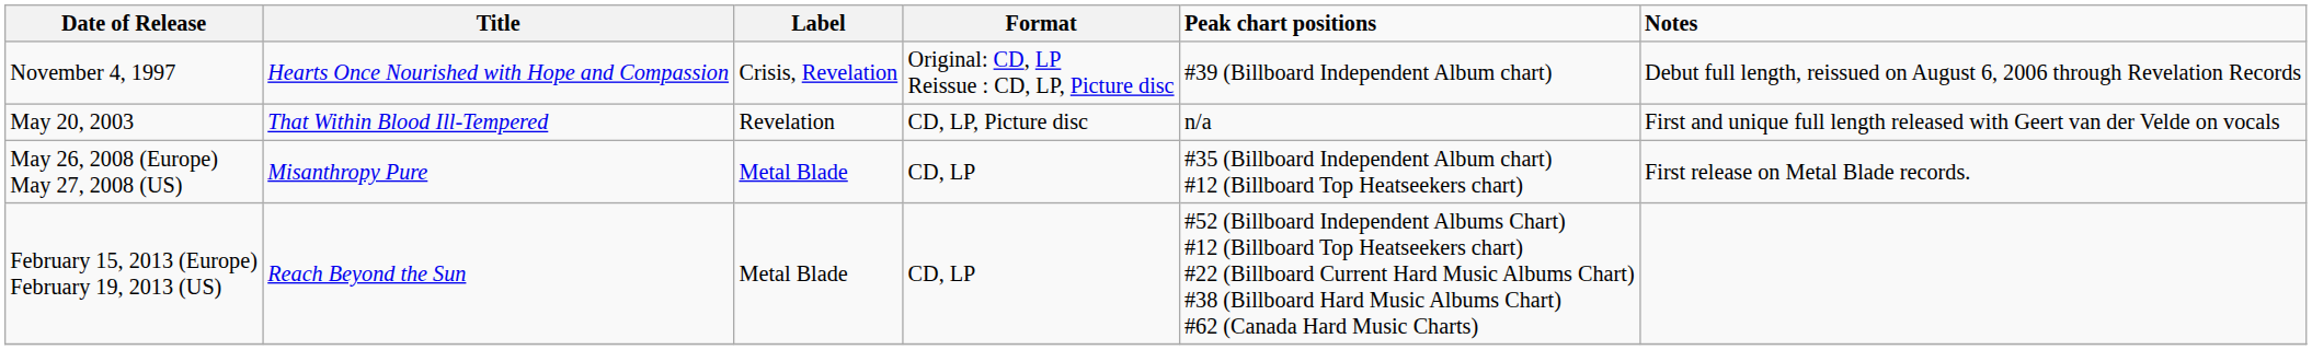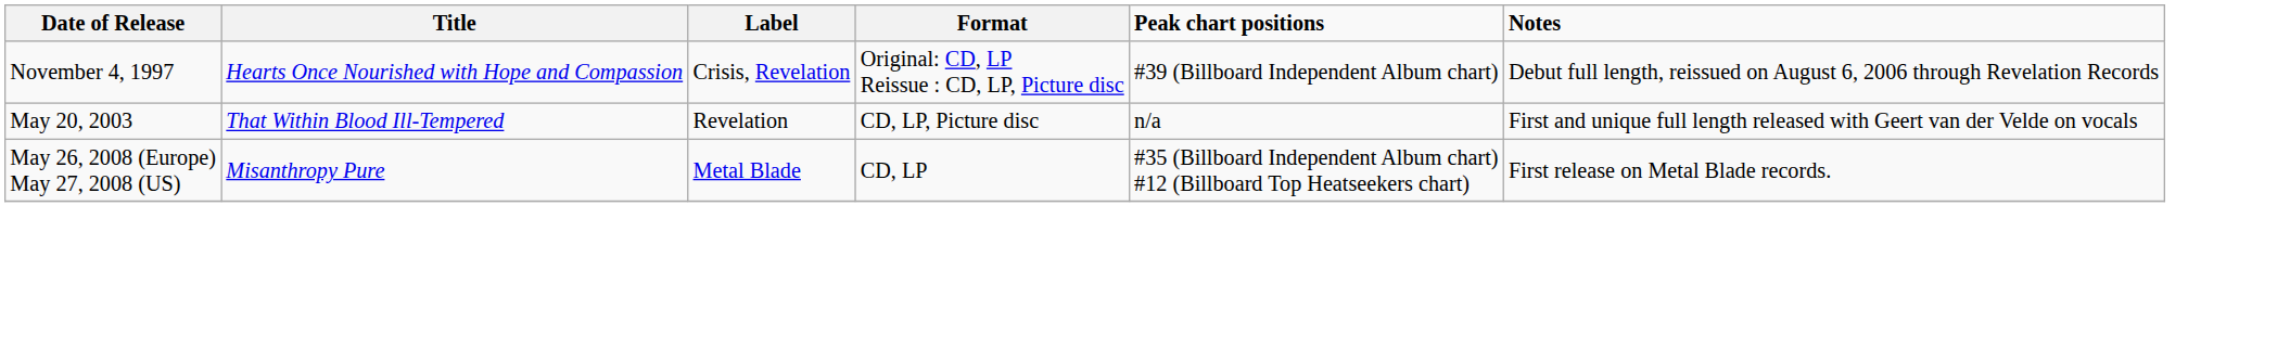 <table class="wikitable" style="font-size: 95%;">
 <tr>
 <th>Date of Release</th>
 <th>Title</th>
 <th>Label</th>
 <th>Format</th>
 <td><strong>Peak chart positions</strong></td>
 <td><strong>Notes</strong></td>
 </tr>
 <tr>
 <td>November 4, 1997</td>
 <td><em><a href='#'>Hearts Once Nourished with Hope and Compassion</a></em></td>
 <td>Crisis, <a href='#'>Revelation</a></td>
 <td>Original: <a href='#'>CD</a>, <a href='#'>LP</a><br> Reissue : CD, LP, <a href='#'>Picture disc</a></td>
 <td>#39 (Billboard Independent Album chart)</td>
 <td>Debut full length, reissued on August 6, 2006 through Revelation Records</td>
 </tr>
 <tr>
 <td>May 20, 2003</td>
 <td><em><a href='#'>That Within Blood Ill-Tempered</a></em></td>
 <td>Revelation</td>
 <td>CD, LP, Picture disc</td>
 <td>n/a</td>
 <td>First and unique full length released with Geert van der Velde on vocals</td>
 </tr>
 <tr>
 <td>May 26, 2008 (Europe)<br>May 27, 2008 (US)</td>
 <td><em><a href='#'>Misanthropy Pure</a></em></td>
 <td><a href='#'>Metal Blade</a></td>
 <td>CD, LP</td>
 <td>#35 (Billboard Independent Album chart)<br>#12 (Billboard Top Heatseekers chart)</td>
 <td>First release on Metal Blade records.</td>
 </tr>
 <tr>
-<td>February 15, 2013 (Europe)<br>February 19, 2013 (US)</td>
-<td><em><a href='#'>Reach Beyond the Sun</a></em></td>
-<td>Metal Blade</td>
-<td>CD, LP</td>
-<td>#52 (Billboard Independent Albums Chart)<br>#12 (Billboard Top Heatseekers chart)<br> #22 (Billboard Current Hard Music Albums Chart)<br> #38 (Billboard Hard Music Albums Chart)<br>#62 (Canada Hard Music Charts)</td>
-<td></td>
-</tr>
-<tr>
 </tr>
 </table>
